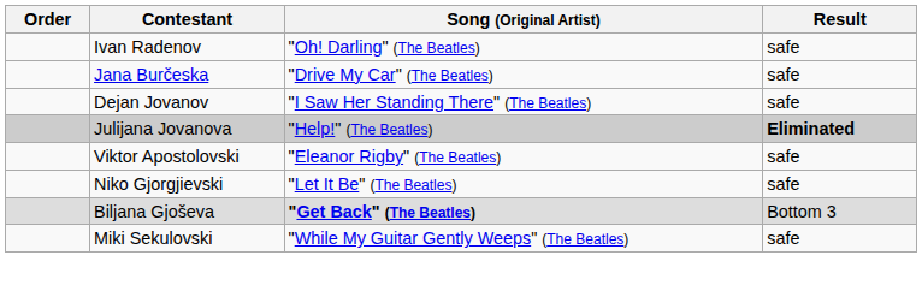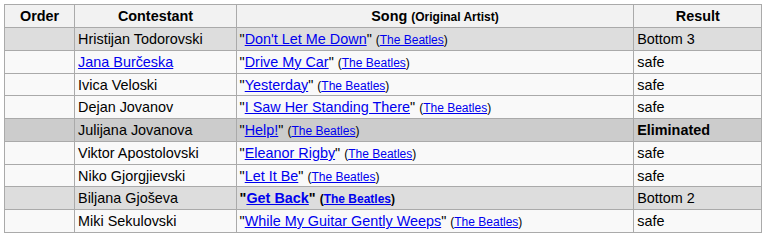 <table class="wikitable" style="font-size:90%; width:60%; text-align: left;">
 <tr>
 <th width="05%">Order</th>
 <th width="13%">Contestant</th>
 <th width="32%">Song <small>(Original Artist)</small></th>
 <th width="10%">Result</th>
 </tr>
 <tr>
-<td></td>
-<td>Ivan Radenov</td>
-<td>"<a href='#'>Oh! Darling</a>" <small>(<a href='#'>The Beatles</a>)</small></td>
-<td>safe</td>
+<td bgcolor="DDDDDD"></td>
+<td bgcolor="DDDDDD">Hristijan Todorovski</td>
+<td bgcolor="DDDDDD">"<a href='#'>Don't Let Me Down</a>" <small>(<a href='#'>The Beatles</a>)</small></td>
+<td bgcolor="DDDDDD">Bottom 3</td>
 </tr>
 <tr>
 <td></td>
 <td><a href='#'>Jana Burčeska</a></td>
 <td>"<a href='#'>Drive My Car</a>" <small>(<a href='#'>The Beatles</a>)</small></td>
+<td>safe</td>
+</tr>
+<tr>
+<td></td>
+<td>Ivica Veloski</td>
+<td>"<a href='#'>Yesterday</a>" <small>(<a href='#'>The Beatles</a>)</small></td>
 <td>safe</td>
 </tr>
 <tr>
 <td></td>
 <td>Dejan Jovanov</td>
 <td>"<a href='#'>I Saw Her Standing There</a>" <small>(<a href='#'>The Beatles</a>)</small></td>
 <td>safe</td>
 </tr>
 <tr>
 <td bgcolor="CCCCCC"></td>
 <td bgcolor="CCCCCC">Julijana Jovanova</td>
 <td bgcolor="CCCCCC">"<a href='#'>Help!</a>" <small>(<a href='#'>The Beatles</a>)</small></td>
 <td bgcolor="CCCCCC"><strong>Eliminated</strong></td>
 </tr>
 <tr>
 <td></td>
 <td>Viktor Apostolovski</td>
 <td>"<a href='#'>Eleanor Rigby</a>" <small>(<a href='#'>The Beatles</a>)</small></td>
 <td>safe</td>
 </tr>
 <tr>
 <td></td>
 <td>Niko Gjorgjievski</td>
 <td>"<a href='#'>Let It Be</a>" <small>(<a href='#'>The Beatles</a>)</small></td>
 <td>safe</td>
 </tr>
 <tr>
 <td bgcolor="DDDDDD"></td>
 <td bgcolor="DDDDDD">Biljana Gjoševa</td>
 <td bgcolor="DDDDDD"><strong>"<a href='#'>Get Back</a>" <small>(<a href='#'>The Beatles</a>)</small></strong></td>
-<td bgcolor="DDDDDD">Bottom 3</td>
+<td bgcolor="DDDDDD">Bottom 2</td>
 </tr>
 <tr>
 <td></td>
 <td>Miki Sekulovski</td>
 <td>"<a href='#'>While My Guitar Gently Weeps</a>" <small>(<a href='#'>The Beatles</a>)</small></td>
 <td>safe</td>
 </tr>
 <tr>
 </tr>
 </table>
